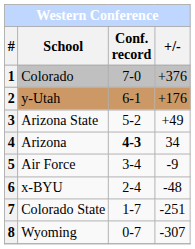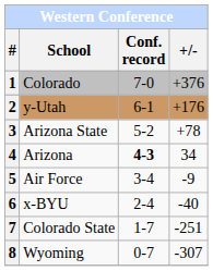 <table class="wikitable sortable collapsible collapsed" style="text-align: center;">
 <tr>
 <th colspan=4 style="background:#BFD7FF; color:white">Western Conference</th>
 </tr>
 <tr>
 <th>#</th>
 <th>School</th>
 <th>Conf. <br> record</th>
 <th>+/-</th>
 </tr>
 <tr style="background:silver;">
 <th>1</th>
 <td align="left">Colorado</td>
 <td>7-0</td>
 <td>+376</td>
 </tr>
 <tr style="background:#cc9966;">
 <th>2</th>
 <td align="left">y-Utah</td>
 <td>6-1</td>
 <td>+176</td>
 </tr>
 <tr>
 <th>3</th>
 <td align="left">Arizona State</td>
 <td>5-2</td>
-<td>+49</td>
+<td>+78</td>
 </tr>
 <tr>
 <th>4</th>
 <td align="left">Arizona</td>
 <td><strong>4-3</strong></td>
 <td>34</td>
 </tr>
 <tr>
 <th>5</th>
 <td align="left">Air Force</td>
 <td>3-4</td>
 <td>-9</td>
 </tr>
 <tr>
 <th>6</th>
 <td align="left">x-BYU</td>
 <td>2-4</td>
-<td>-48</td>
+<td>-40</td>
 </tr>
 <tr>
 <th>7</th>
 <td align="left">Colorado State</td>
 <td>1-7</td>
 <td>-251</td>
 </tr>
 <tr>
 <th>8</th>
 <td align="left">Wyoming</td>
 <td>0-7</td>
 <td>-307</td>
 </tr>
 <tr>
 </tr>
 </table>
